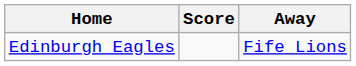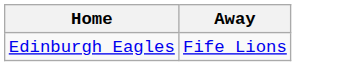 <table class="wikitable">
 <tr>
 <th>Home</th>
-<th>Score</th>
 <th>Away</th>
 </tr>
 <tr>
 <td><a href='#'>Edinburgh Eagles</a></td>
-<td></td>
 <td><a href='#'>Fife Lions</a></td>
 </tr>
 </table>
